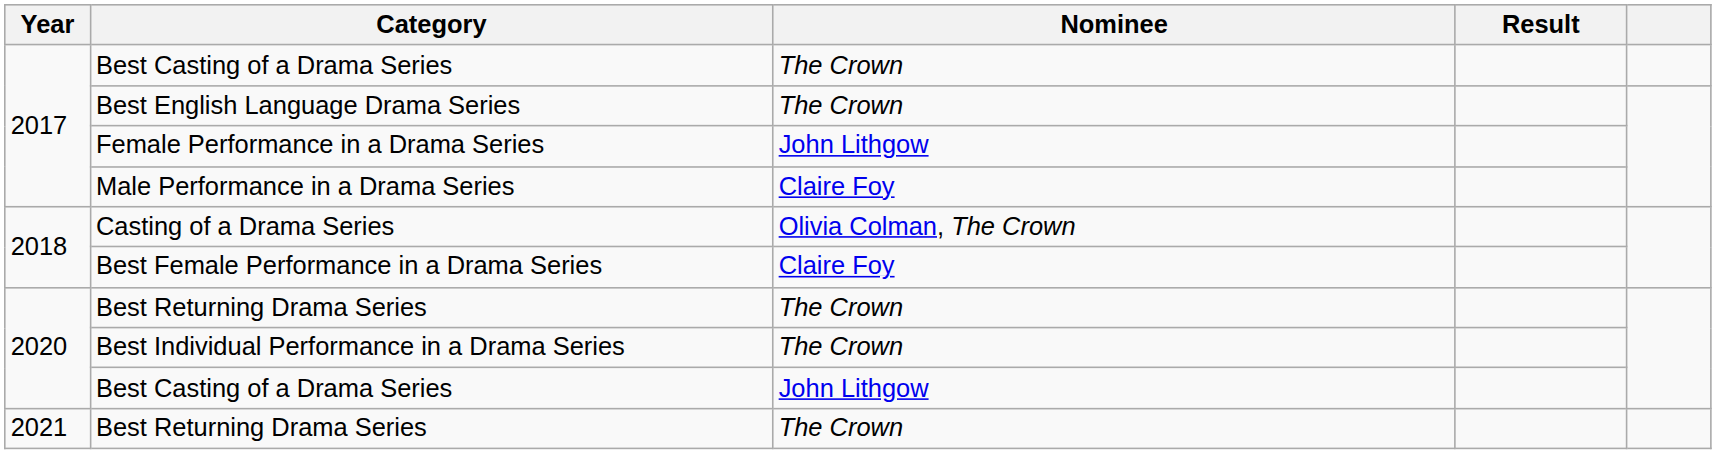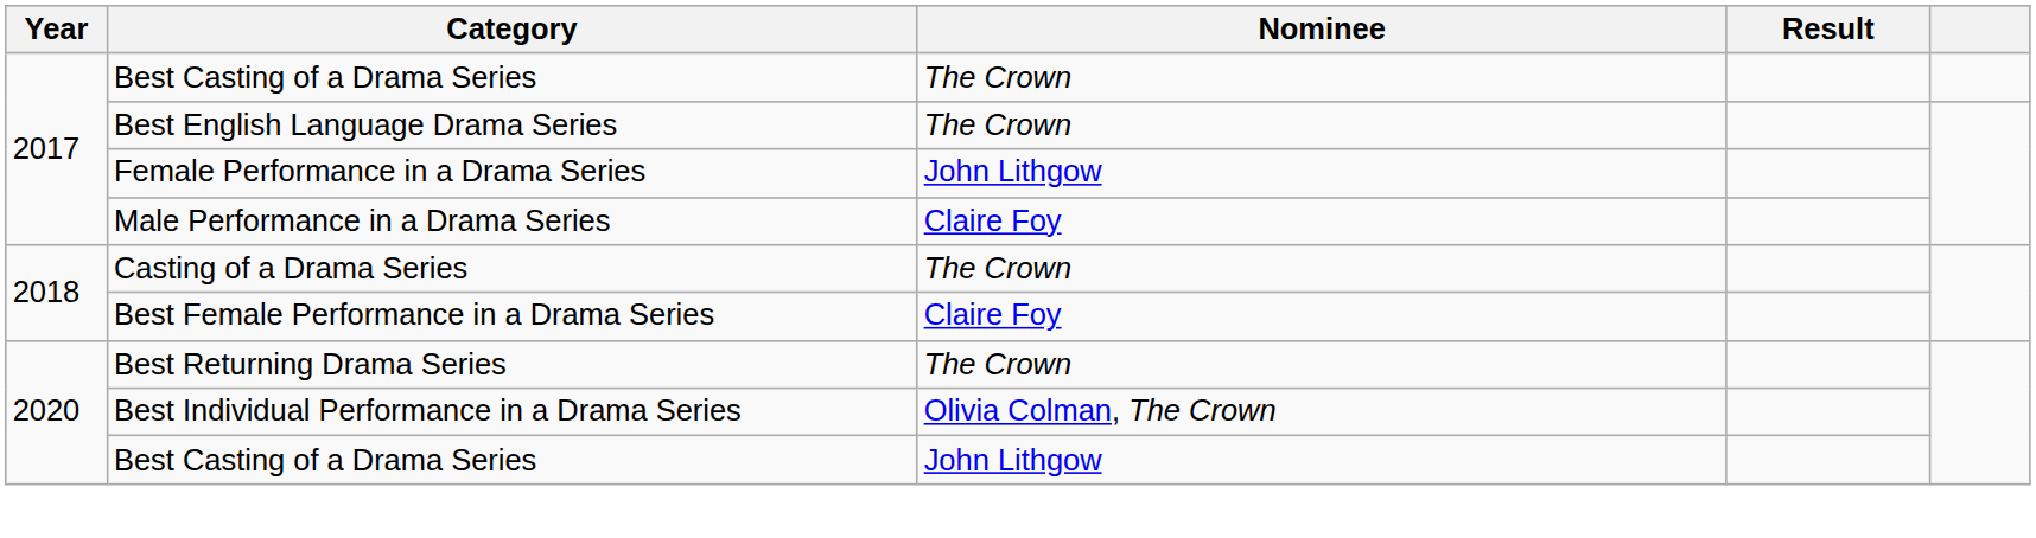 <table class="wikitable" style="width:85%;">
 <tr>
 <th width=5%>Year</th>
 <th style="width:40%;">Category</th>
 <th style="width:40%;">Nominee</th>
 <th style="width:10%;">Result</th>
 <th width=5%></th>
 </tr>
 <tr>
 <td vstyle="text-align: center;"rowspan="4">2017</td>
 <td>Best Casting of a Drama Series</td>
 <td><em>The Crown</em></td>
 <td></td>
 <td rowspan="1"></td>
 </tr>
 <tr>
 <td>Best English Language Drama Series</td>
 <td><em>The Crown</em></td>
 <td></td>
 <td rowspan="3"></td>
 </tr>
 <tr>
 <td>Female Performance in a Drama Series</td>
 <td><a href='#'>John Lithgow</a></td>
 <td></td>
 </tr>
 <tr>
 <td>Male Performance in a Drama Series</td>
 <td><a href='#'>Claire Foy</a></td>
 <td></td>
 </tr>
 <tr>
 <td vstyle="text-align: center;"rowspan="2">2018</td>
 <td>Casting of a Drama Series</td>
-<td><a href='#'>Olivia Colman</a>, <em>The Crown</em></td>
+<td><em>The Crown</em></td>
 <td></td>
 <td rowspan="2"></td>
 </tr>
 <tr>
 <td>Best Female Performance in a Drama Series</td>
 <td><a href='#'>Claire Foy</a></td>
 <td></td>
 </tr>
 <tr>
 <td vstyle="text-align: center;"rowspan="3">2020</td>
 <td>Best Returning Drama Series</td>
 <td><em>The Crown</em></td>
 <td></td>
 <td rowspan="3"></td>
 </tr>
 <tr>
 <td>Best Individual Performance in a Drama Series</td>
-<td><em>The Crown</em></td>
+<td><a href='#'>Olivia Colman</a>, <em>The Crown</em></td>
 <td></td>
 </tr>
 <tr>
 <td>Best Casting of a Drama Series</td>
 <td><a href='#'>John Lithgow</a></td>
 <td></td>
 </tr>
-<tr>
-<td>2021</td>
-<td>Best Returning Drama Series</td>
-<td><em>The Crown</em></td>
-<td></td>
-<td></td>
-</tr>
 </table>
